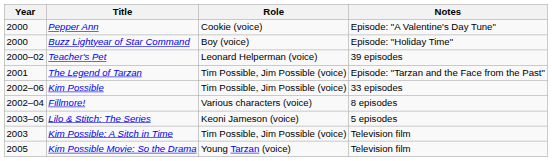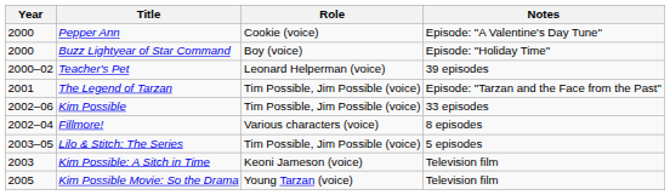 <table class="wikitable">
 <tr>
 <th>Year</th>
 <th>Title</th>
 <th>Role</th>
 <th>Notes</th>
 </tr>
 <tr>
 <td>2000</td>
 <td><em><a href='#'>Pepper Ann</a></em></td>
 <td>Cookie (voice)</td>
 <td>Episode: "A Valentine's Day Tune"</td>
 </tr>
 <tr>
 <td>2000</td>
 <td><em><a href='#'>Buzz Lightyear of Star Command</a></em></td>
 <td>Boy (voice)</td>
 <td>Episode: "Holiday Time"</td>
 </tr>
 <tr>
 <td>2000–02</td>
 <td><em><a href='#'>Teacher's Pet</a></em></td>
 <td>Leonard Helperman (voice)</td>
 <td>39 episodes</td>
 </tr>
 <tr>
 <td>2001</td>
 <td><em><a href='#'>The Legend of Tarzan</a></em></td>
 <td>Tim Possible, Jim Possible (voice)</td>
 <td>Episode: "Tarzan and the Face from the Past"</td>
 </tr>
 <tr>
 <td>2002–06</td>
 <td><em><a href='#'>Kim Possible</a></em></td>
 <td>Tim Possible, Jim Possible (voice)</td>
 <td>33 episodes</td>
 </tr>
 <tr>
 <td>2002–04</td>
 <td><em><a href='#'>Fillmore!</a></em></td>
 <td>Various characters (voice)</td>
 <td>8 episodes</td>
 </tr>
 <tr>
 <td>2003–05</td>
 <td><em><a href='#'>Lilo & Stitch: The Series</a></em></td>
-<td>Keoni Jameson (voice)</td>
+<td>Tim Possible, Jim Possible (voice)</td>
 <td>5 episodes</td>
 </tr>
 <tr>
 <td>2003</td>
 <td><em><a href='#'>Kim Possible: A Sitch in Time</a></em></td>
-<td>Tim Possible, Jim Possible (voice)</td>
+<td>Keoni Jameson (voice)</td>
 <td>Television film</td>
 </tr>
 <tr>
 <td>2005</td>
 <td><em><a href='#'>Kim Possible Movie: So the Drama</a></em></td>
 <td>Young <a href='#'>Tarzan</a> (voice)</td>
 <td>Television film</td>
 </tr>
 </table>
